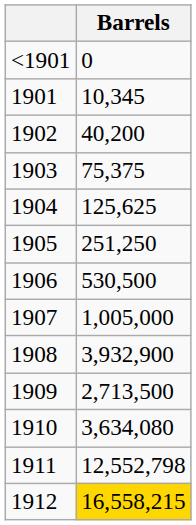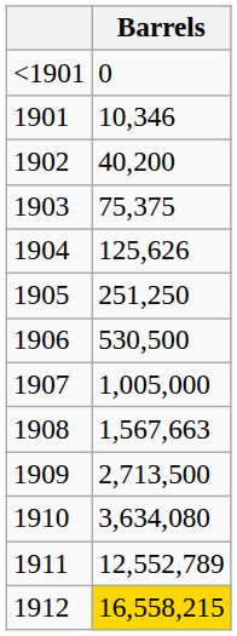 <table class="wikitable defaultright" style="float:right">
 <tr>
 <th></th>
 <th>Barrels</th>
 </tr>
 <tr>
 <td><1901</td>
 <td>0</td>
 </tr>
 <tr>
 <td>1901</td>
-<td>10,345</td>
+<td>10,346</td>
 </tr>
 <tr>
 <td>1902</td>
 <td>40,200</td>
 </tr>
 <tr>
 <td>1903</td>
 <td>75,375</td>
 </tr>
 <tr>
 <td>1904</td>
-<td>125,625</td>
+<td>125,626</td>
 </tr>
 <tr>
 <td>1905</td>
 <td>251,250</td>
 </tr>
 <tr>
 <td>1906</td>
 <td>530,500</td>
 </tr>
 <tr>
 <td>1907</td>
 <td>1,005,000</td>
 </tr>
 <tr>
 <td>1908</td>
-<td>3,932,900</td>
+<td>1,567,663</td>
 </tr>
 <tr>
 <td>1909</td>
 <td>2,713,500</td>
 </tr>
 <tr>
 <td>1910</td>
 <td>3,634,080</td>
 </tr>
 <tr>
 <td>1911</td>
-<td>12,552,798</td>
+<td>12,552,789</td>
 </tr>
 <tr>
 <td>1912</td>
 <td style="background: gold;">16,558,215</td>
 </tr>
 </table>
